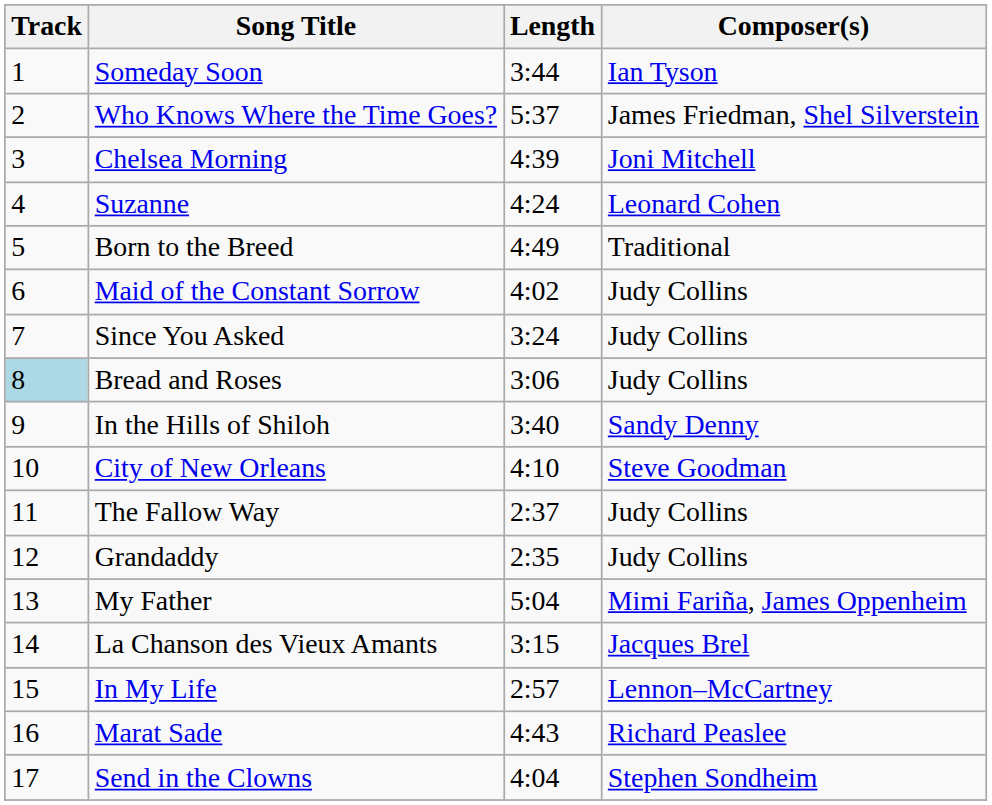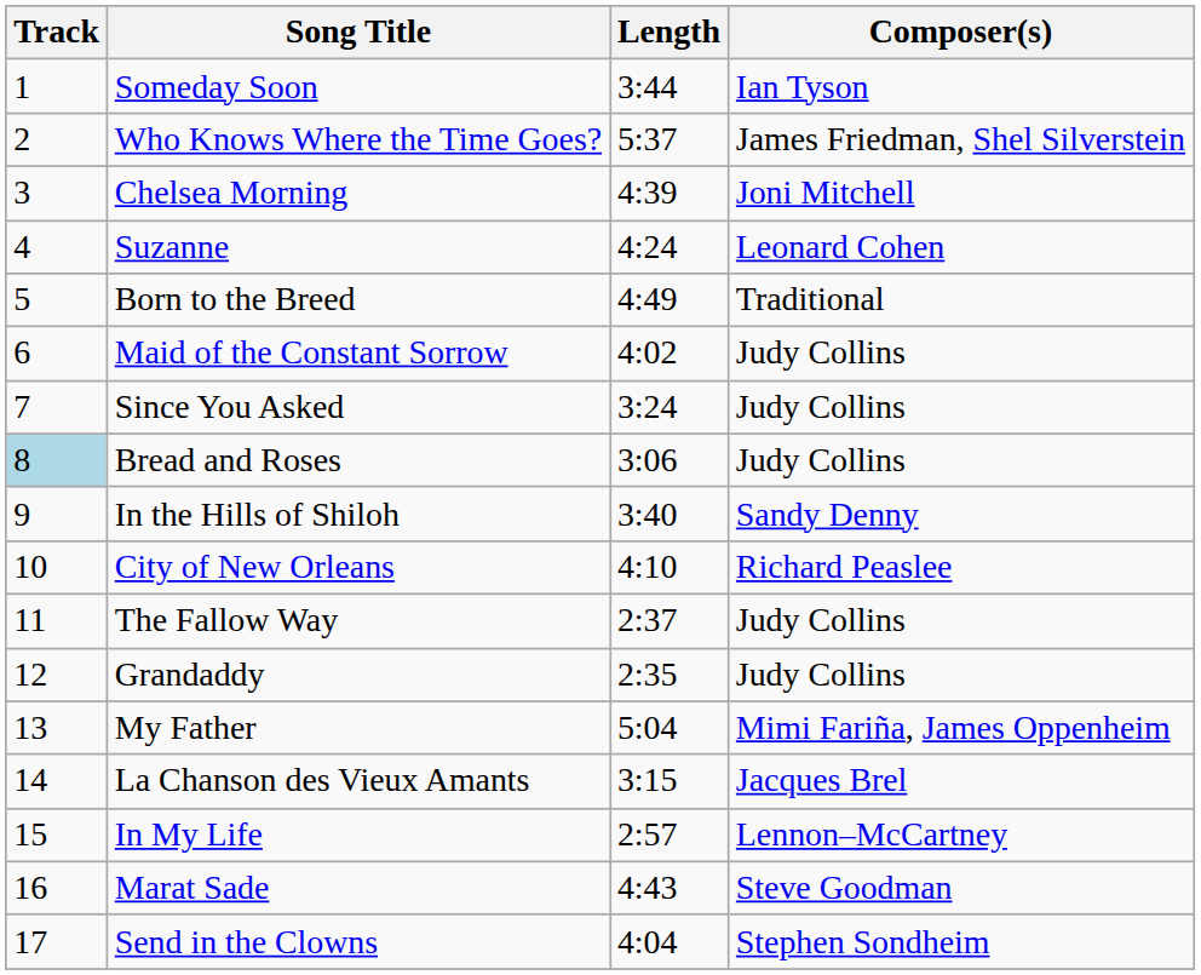 <table class="wikitable">
 <tr>
 <th>Track</th>
 <th>Song Title</th>
 <th>Length</th>
 <th>Composer(s)</th>
 </tr>
 <tr>
 <td>1</td>
 <td><a href='#'>Someday Soon</a></td>
 <td>3:44</td>
 <td><a href='#'>Ian Tyson</a></td>
 </tr>
 <tr>
 <td>2</td>
 <td><a href='#'>Who Knows Where the Time Goes?</a></td>
 <td>5:37</td>
 <td>James Friedman, <a href='#'>Shel Silverstein</a></td>
 </tr>
 <tr>
 <td>3</td>
 <td><a href='#'>Chelsea Morning</a></td>
 <td>4:39</td>
 <td><a href='#'>Joni Mitchell</a></td>
 </tr>
 <tr>
 <td>4</td>
 <td><a href='#'>Suzanne</a></td>
 <td>4:24</td>
 <td><a href='#'>Leonard Cohen</a></td>
 </tr>
 <tr>
 <td>5</td>
 <td>Born to the Breed</td>
 <td>4:49</td>
 <td>Traditional</td>
 </tr>
 <tr>
 <td>6</td>
 <td><a href='#'>Maid of the Constant Sorrow</a></td>
 <td>4:02</td>
 <td>Judy Collins</td>
 </tr>
 <tr>
 <td>7</td>
 <td>Since You Asked</td>
 <td>3:24</td>
 <td>Judy Collins</td>
 </tr>
 <tr>
 <td style="background: lightblue;">8</td>
 <td>Bread and Roses</td>
 <td>3:06</td>
 <td>Judy Collins</td>
 </tr>
 <tr>
 <td>9</td>
 <td>In the Hills of Shiloh</td>
 <td>3:40</td>
 <td><a href='#'>Sandy Denny</a></td>
 </tr>
 <tr>
 <td>10</td>
 <td><a href='#'>City of New Orleans</a></td>
 <td>4:10</td>
-<td><a href='#'>Steve Goodman</a></td>
+<td><a href='#'>Richard Peaslee</a></td>
 </tr>
 <tr>
 <td>11</td>
 <td>The Fallow Way</td>
 <td>2:37</td>
 <td>Judy Collins</td>
 </tr>
 <tr>
 <td>12</td>
 <td>Grandaddy</td>
 <td>2:35</td>
 <td>Judy Collins</td>
 </tr>
 <tr>
 <td>13</td>
 <td>My Father</td>
 <td>5:04</td>
 <td><a href='#'>Mimi Fariña</a>, <a href='#'>James Oppenheim</a></td>
 </tr>
 <tr>
 <td>14</td>
 <td>La Chanson des Vieux Amants</td>
 <td>3:15</td>
 <td><a href='#'>Jacques Brel</a></td>
 </tr>
 <tr>
 <td>15</td>
 <td><a href='#'>In My Life</a></td>
 <td>2:57</td>
 <td><a href='#'>Lennon–McCartney</a></td>
 </tr>
 <tr>
 <td>16</td>
 <td><a href='#'>Marat Sade</a></td>
 <td>4:43</td>
-<td><a href='#'>Richard Peaslee</a></td>
+<td><a href='#'>Steve Goodman</a></td>
 </tr>
 <tr>
 <td>17</td>
 <td><a href='#'>Send in the Clowns</a></td>
 <td>4:04</td>
 <td><a href='#'>Stephen Sondheim</a></td>
 </tr>
 </table>
